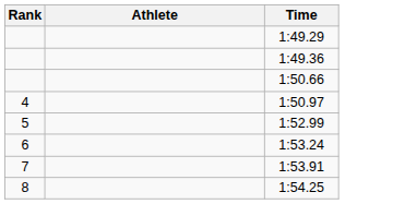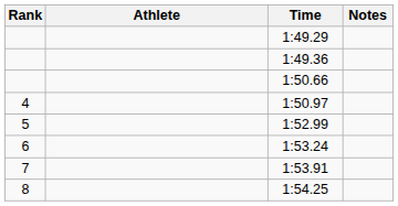 <table class="wikitable" style="text-align:center">
 <tr>
 <th width=40>Rank</th>
 <th width=250>Athlete</th>
 <th width=80>Time</th>
+<th width=50>Notes</th>
 </tr>
 <tr>
 <td></td>
 <td align=left></td>
 <td>1:49.29</td>
+<td></td>
 </tr>
 <tr>
 <td></td>
 <td align=left></td>
 <td>1:49.36</td>
+<td></td>
 </tr>
 <tr>
 <td></td>
 <td align=left></td>
 <td>1:50.66</td>
+<td></td>
 </tr>
 <tr>
 <td>4</td>
 <td align=left></td>
 <td>1:50.97</td>
+<td></td>
 </tr>
 <tr>
 <td>5</td>
 <td align=left></td>
 <td>1:52.99</td>
+<td></td>
 </tr>
 <tr>
 <td>6</td>
 <td align=left></td>
 <td>1:53.24</td>
+<td></td>
 </tr>
 <tr>
 <td>7</td>
 <td align=left></td>
 <td>1:53.91</td>
+<td></td>
 </tr>
 <tr>
 <td>8</td>
 <td align=left></td>
 <td>1:54.25</td>
+<td></td>
 </tr>
 </table>
